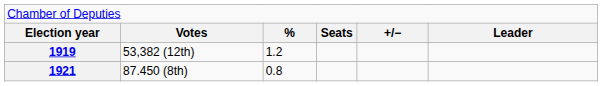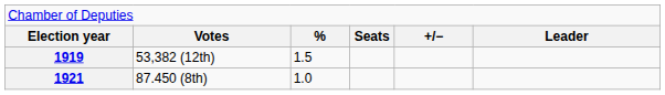 <table class=wikitable style="width:50%; border:1px #AAAAFF solid">
 <tr>
 <td colspan=6><a href='#'>Chamber of Deputies</a></td>
 </tr>
 <tr>
 <th width=13%>Election year</th>
 <th width=16%>Votes</th>
 <th width=6%>%</th>
 <th width=1%>Seats</th>
 <th width=8%>+/−</th>
 <th width=19%>Leader</th>
 </tr>
 <tr>
 <th><a href='#'>1919</a></th>
 <td>53,382 (12th)</td>
-<td>1.2</td>
+<td>1.5</td>
 <td></td>
 <td></td>
 <td></td>
 </tr>
 <tr>
 <th><a href='#'>1921</a></th>
 <td>87.450 (8th)</td>
-<td>0.8</td>
+<td>1.0</td>
 <td></td>
 <td></td>
 <td></td>
 </tr>
 </table>
